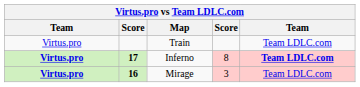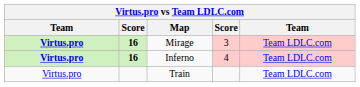 <table class="wikitable" style="text-align: center;">
 <tr>
 <th colspan=5><a href='#'>Virtus.pro</a> vs <a href='#'>Team LDLC.com</a></th>
 </tr>
 <tr>
 <th width="181px">Team</th>
 <th width="20px">Score</th>
 <th width="100px">Map</th>
 <th width="20px">Score</th>
 <th width="181px">Team</th>
 </tr>
 <tr>
+<td style="background: #D0F0C0;"><strong><a href='#'>Virtus.pro</a></strong></td>
+<td style="background: #D0F0C0;"><strong>16</strong></td>
+<td>Mirage</td>
+<td style="background: #FFCCCC;">3</td>
+<td style="background: #FFCCCC;"><a href='#'>Team LDLC.com</a></td>
+</tr>
+<tr>
+<td style="background: #D0F0C0;"><strong><a href='#'>Virtus.pro</a></strong></td>
+<td style="background: #D0F0C0;"><strong>16</strong></td>
+<td>Inferno</td>
+<td style="background: #FFCCCC;">4</td>
+<td style="background: #FFCCCC;"><a href='#'>Team LDLC.com</a></td>
+</tr>
+<tr>
 <td><a href='#'>Virtus.pro</a></td>
 <td></td>
 <td>Train</td>
 <td></td>
 <td><a href='#'>Team LDLC.com</a></td>
 </tr>
-<tr>
-<td style="background: #D0F0C0;"><strong><a href='#'>Virtus.pro</a></strong></td>
-<td style="background: #D0F0C0;"><strong>17</strong></td>
-<td>Inferno</td>
-<td style="background: #FFCCCC;">8</td>
-<td style="background: #FFCCCC;"><strong><a href='#'>Team LDLC.com</a></strong></td>
-</tr>
-<tr>
-<td style="background: #D0F0C0;"><strong><a href='#'>Virtus.pro</a></strong></td>
-<td style="background: #D0F0C0;"><strong>16</strong></td>
-<td>Mirage</td>
-<td style="background: #FFCCCC;">3</td>
-<td style="background: #FFCCCC;"><a href='#'>Team LDLC.com</a></td>
-</tr>
 </table>
